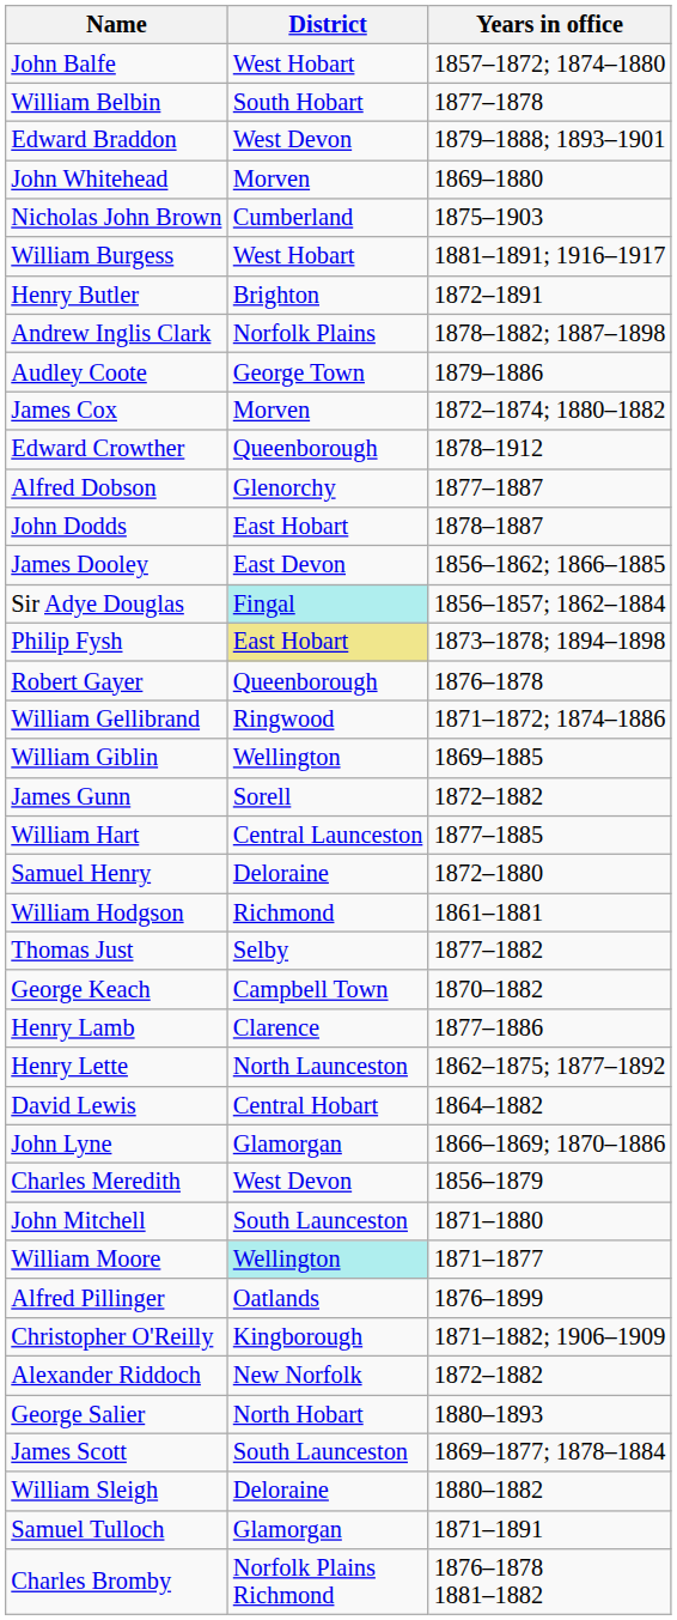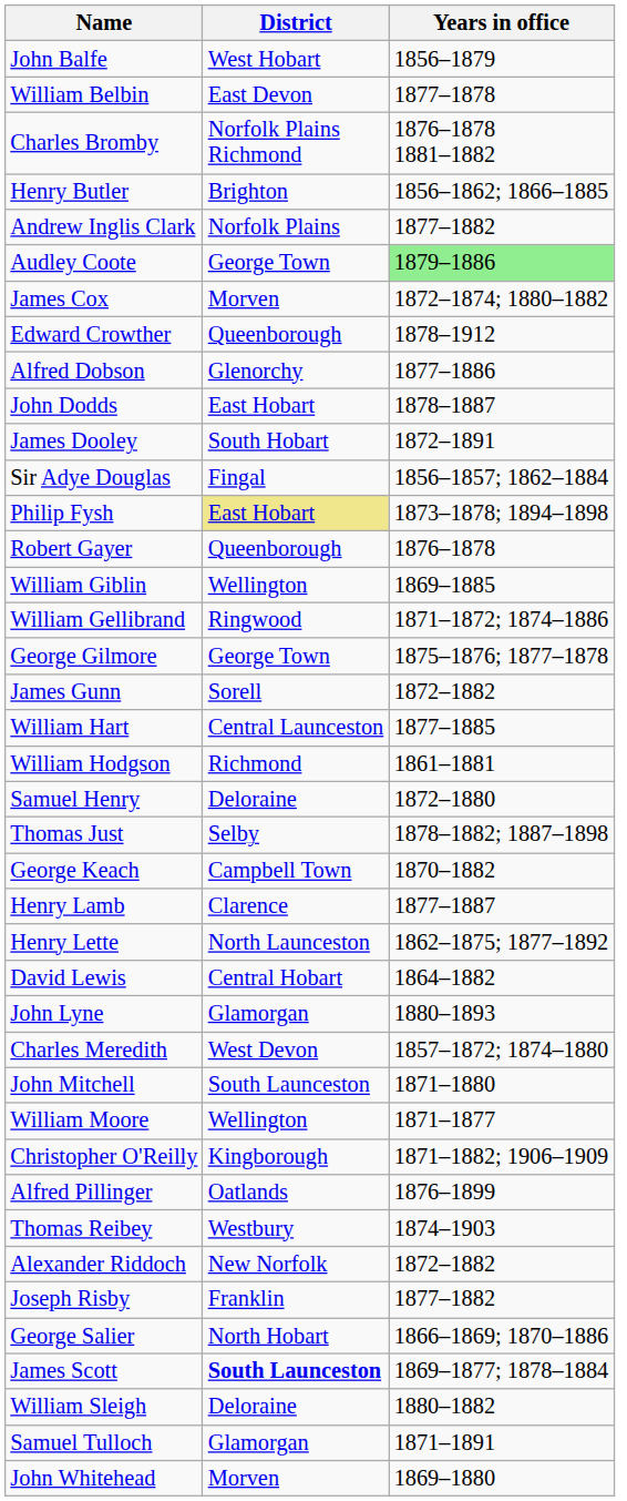 <table class="wikitable sortable">
 <tr>
 <th><strong>Name</strong></th>
 <th><strong><a href='#'>District</a></strong></th>
 <th><strong>Years in office</strong></th>
 </tr>
 <tr>
 <td><a href='#'>John Balfe</a></td>
 <td><a href='#'>West Hobart</a></td>
-<td>1857–1872; 1874–1880</td>
+<td>1856–1879</td>
 </tr>
 <tr>
 <td><a href='#'>William Belbin</a></td>
-<td><a href='#'>South Hobart</a></td>
+<td><a href='#'>East Devon</a></td>
 <td>1877–1878</td>
 </tr>
 <tr>
-<td><a href='#'>Edward Braddon</a></td>
-<td><a href='#'>West Devon</a></td>
-<td>1879–1888; 1893–1901</td>
-</tr>
-<tr>
-<td><a href='#'>John Whitehead</a></td>
-<td><a href='#'>Morven</a></td>
-<td>1869–1880</td>
-</tr>
-<tr>
-<td><a href='#'>Nicholas John Brown</a></td>
-<td><a href='#'>Cumberland</a></td>
-<td>1875–1903</td>
-</tr>
-<tr>
-<td><a href='#'>William Burgess</a></td>
-<td><a href='#'>West Hobart</a></td>
-<td>1881–1891; 1916–1917</td>
+<td><a href='#'>Charles Bromby</a></td>
+<td><a href='#'>Norfolk Plains</a><br><a href='#'>Richmond</a></td>
+<td>1876–1878<br>1881–1882</td>
 </tr>
 <tr>
 <td><a href='#'>Henry Butler</a></td>
 <td><a href='#'>Brighton</a></td>
-<td>1872–1891</td>
+<td>1856–1862; 1866–1885</td>
 </tr>
 <tr>
 <td><a href='#'>Andrew Inglis Clark</a></td>
 <td><a href='#'>Norfolk Plains</a></td>
-<td>1878–1882; 1887–1898</td>
+<td>1877–1882</td>
 </tr>
 <tr>
 <td><a href='#'>Audley Coote</a></td>
 <td><a href='#'>George Town</a></td>
-<td>1879–1886</td>
+<td style="background: lightgreen;">1879–1886</td>
 </tr>
 <tr>
 <td><a href='#'>James Cox</a></td>
 <td><a href='#'>Morven</a></td>
 <td>1872–1874; 1880–1882</td>
 </tr>
 <tr>
 <td><a href='#'>Edward Crowther</a></td>
 <td><a href='#'>Queenborough</a></td>
 <td>1878–1912</td>
 </tr>
 <tr>
 <td><a href='#'>Alfred Dobson</a></td>
 <td><a href='#'>Glenorchy</a></td>
-<td>1877–1887</td>
+<td>1877–1886</td>
 </tr>
 <tr>
 <td><a href='#'>John Dodds</a></td>
 <td><a href='#'>East Hobart</a></td>
 <td>1878–1887</td>
 </tr>
 <tr>
 <td><a href='#'>James Dooley</a></td>
-<td><a href='#'>East Devon</a></td>
-<td>1856–1862; 1866–1885</td>
+<td><a href='#'>South Hobart</a></td>
+<td>1872–1891</td>
 </tr>
 <tr>
 <td>Sir <a href='#'>Adye Douglas</a></td>
-<td style="background: paleturquoise;"><a href='#'>Fingal</a></td>
+<td><a href='#'>Fingal</a></td>
 <td>1856–1857; 1862–1884</td>
 </tr>
 <tr>
 <td><a href='#'>Philip Fysh</a></td>
 <td style="background: khaki;"><a href='#'>East Hobart</a></td>
 <td>1873–1878; 1894–1898</td>
 </tr>
 <tr>
 <td><a href='#'>Robert Gayer</a></td>
 <td><a href='#'>Queenborough</a></td>
 <td>1876–1878</td>
 </tr>
 <tr>
+<td><a href='#'>William Giblin</a></td>
+<td><a href='#'>Wellington</a></td>
+<td>1869–1885</td>
+</tr>
+<tr>
 <td><a href='#'>William Gellibrand</a></td>
 <td><a href='#'>Ringwood</a></td>
 <td>1871–1872; 1874–1886</td>
 </tr>
 <tr>
-<td><a href='#'>William Giblin</a></td>
-<td><a href='#'>Wellington</a></td>
-<td>1869–1885</td>
+<td><a href='#'>George Gilmore</a></td>
+<td><a href='#'>George Town</a></td>
+<td>1875–1876; 1877–1878</td>
 </tr>
 <tr>
 <td><a href='#'>James Gunn</a></td>
 <td><a href='#'>Sorell</a></td>
 <td>1872–1882</td>
 </tr>
 <tr>
 <td><a href='#'>William Hart</a></td>
 <td><a href='#'>Central Launceston</a></td>
 <td>1877–1885</td>
 </tr>
 <tr>
+<td><a href='#'>William Hodgson</a></td>
+<td><a href='#'>Richmond</a></td>
+<td>1861–1881</td>
+</tr>
+<tr>
 <td><a href='#'>Samuel Henry</a></td>
 <td><a href='#'>Deloraine</a></td>
 <td>1872–1880</td>
 </tr>
 <tr>
-<td><a href='#'>William Hodgson</a></td>
-<td><a href='#'>Richmond</a></td>
-<td>1861–1881</td>
-</tr>
-<tr>
 <td><a href='#'>Thomas Just</a></td>
 <td><a href='#'>Selby</a></td>
-<td>1877–1882</td>
+<td>1878–1882; 1887–1898</td>
 </tr>
 <tr>
 <td><a href='#'>George Keach</a></td>
 <td><a href='#'>Campbell Town</a></td>
 <td>1870–1882</td>
 </tr>
 <tr>
 <td><a href='#'>Henry Lamb</a></td>
 <td><a href='#'>Clarence</a></td>
-<td>1877–1886</td>
+<td>1877–1887</td>
 </tr>
 <tr>
 <td><a href='#'>Henry Lette</a></td>
 <td><a href='#'>North Launceston</a></td>
 <td>1862–1875; 1877–1892</td>
 </tr>
 <tr>
 <td><a href='#'>David Lewis</a></td>
 <td><a href='#'>Central Hobart</a></td>
 <td>1864–1882</td>
 </tr>
 <tr>
 <td><a href='#'>John Lyne</a></td>
 <td><a href='#'>Glamorgan</a></td>
-<td>1866–1869; 1870–1886</td>
+<td>1880–1893</td>
 </tr>
 <tr>
 <td><a href='#'>Charles Meredith</a></td>
 <td><a href='#'>West Devon</a></td>
-<td>1856–1879</td>
+<td>1857–1872; 1874–1880</td>
 </tr>
 <tr>
 <td><a href='#'>John Mitchell</a></td>
 <td><a href='#'>South Launceston</a></td>
 <td>1871–1880</td>
 </tr>
 <tr>
 <td><a href='#'>William Moore</a></td>
-<td style="background: paleturquoise;"><a href='#'>Wellington</a></td>
+<td><a href='#'>Wellington</a></td>
 <td>1871–1877</td>
+</tr>
+<tr>
+<td><a href='#'>Christopher O'Reilly</a></td>
+<td><a href='#'>Kingborough</a></td>
+<td>1871–1882; 1906–1909</td>
 </tr>
 <tr>
 <td><a href='#'>Alfred Pillinger</a></td>
 <td><a href='#'>Oatlands</a></td>
 <td>1876–1899</td>
 </tr>
 <tr>
-<td><a href='#'>Christopher O'Reilly</a></td>
-<td><a href='#'>Kingborough</a></td>
-<td>1871–1882; 1906–1909</td>
+<td><a href='#'>Thomas Reibey</a></td>
+<td><a href='#'>Westbury</a></td>
+<td>1874–1903</td>
 </tr>
 <tr>
 <td><a href='#'>Alexander Riddoch</a></td>
 <td><a href='#'>New Norfolk</a></td>
 <td>1872–1882</td>
 </tr>
 <tr>
+<td><a href='#'>Joseph Risby</a></td>
+<td><a href='#'>Franklin</a></td>
+<td>1877–1882</td>
+</tr>
+<tr>
 <td><a href='#'>George Salier</a></td>
 <td><a href='#'>North Hobart</a></td>
-<td>1880–1893</td>
+<td>1866–1869; 1870–1886</td>
 </tr>
 <tr>
 <td><a href='#'>James Scott</a></td>
-<td><a href='#'>South Launceston</a></td>
+<td><strong><a href='#'>South Launceston</a></strong></td>
 <td>1869–1877; 1878–1884</td>
 </tr>
 <tr>
 <td><a href='#'>William Sleigh</a></td>
 <td><a href='#'>Deloraine</a></td>
 <td>1880–1882</td>
 </tr>
 <tr>
 <td><a href='#'>Samuel Tulloch</a></td>
 <td><a href='#'>Glamorgan</a></td>
 <td>1871–1891</td>
 </tr>
 <tr>
-<td><a href='#'>Charles Bromby</a></td>
-<td><a href='#'>Norfolk Plains</a><br><a href='#'>Richmond</a></td>
-<td>1876–1878<br>1881–1882</td>
+<td><a href='#'>John Whitehead</a></td>
+<td><a href='#'>Morven</a></td>
+<td>1869–1880</td>
 </tr>
 </table>
